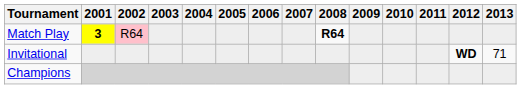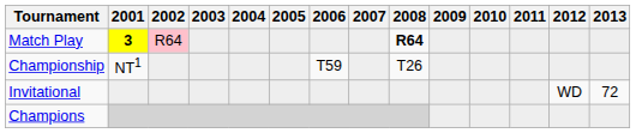 <table class="wikitable" style="text-align:center;">
 <tr>
 <th>Tournament</th>
 <th>2001</th>
 <th>2002</th>
 <th>2003</th>
 <th>2004</th>
 <th>2005</th>
 <th>2006</th>
 <th>2007</th>
 <th>2008</th>
 <th>2009</th>
 <th>2010</th>
 <th>2011</th>
 <th>2012</th>
 <th>2013</th>
 </tr>
 <tr>
 <td align="left"><a href='#'>Match Play</a></td>
 <td style="background:yellow;"><strong>3</strong></td>
 <td style="background: pink;">R64</td>
 <td style="background:#eeeeee;"></td>
 <td style="background:#eeeeee;"></td>
 <td style="background:#eeeeee;"></td>
 <td style="background:#eeeeee;"></td>
 <td style="background:#eeeeee;"></td>
 <td><strong>R64</strong></td>
 <td style="background:#eeeeee;"></td>
 <td style="background:#eeeeee;"></td>
 <td style="background:#eeeeee;"></td>
 <td style="background:#eeeeee;"></td>
 <td style="background:#eeeeee;"></td>
 </tr>
 <tr>
+<td align="left"><a href='#'>Championship</a></td>
+<td>NT<sup>1</sup></td>
+<td style="background:#eeeeee;"></td>
+<td style="background:#eeeeee;"></td>
+<td style="background:#eeeeee;"></td>
+<td style="background:#eeeeee;"></td>
+<td>T59</td>
+<td style="background:#eeeeee;"></td>
+<td>T26</td>
+<td style="background:#eeeeee;"></td>
+<td style="background:#eeeeee;"></td>
+<td style="background:#eeeeee;"></td>
+<td style="background:#eeeeee;"></td>
+<td style="background:#eeeeee;"></td>
+</tr>
+<tr>
 <td align="left"><a href='#'>Invitational</a></td>
 <td style="background:#eeeeee;"></td>
 <td style="background:#eeeeee;"></td>
 <td style="background:#eeeeee;"></td>
 <td style="background:#eeeeee;"></td>
 <td style="background:#eeeeee;"></td>
 <td style="background:#eeeeee;"></td>
 <td style="background:#eeeeee;"></td>
 <td style="background:#eeeeee;"></td>
 <td style="background:#eeeeee;"></td>
 <td style="background:#eeeeee;"></td>
 <td style="background:#eeeeee;"></td>
-<td><strong>WD</strong></td>
-<td>71</td>
+<td>WD</td>
+<td>72</td>
 </tr>
 <tr>
 <td align="left"><a href='#'>Champions</a></td>
 <td colspan=8 style="background:#D3D3D3;"></td>
 <td style="background:#eeeeee;"></td>
 <td style="background:#eeeeee;"></td>
 <td style="background:#eeeeee;"></td>
 <td style="background:#eeeeee;"></td>
 <td style="background:#eeeeee;"></td>
 </tr>
 </table>
